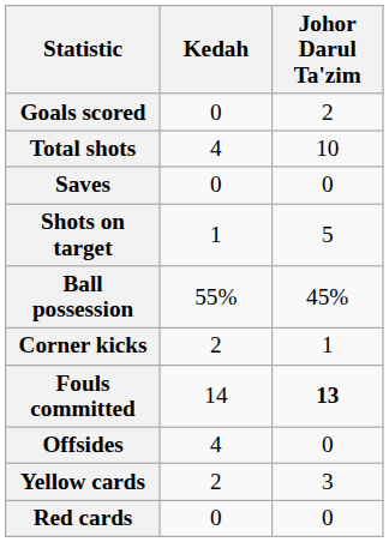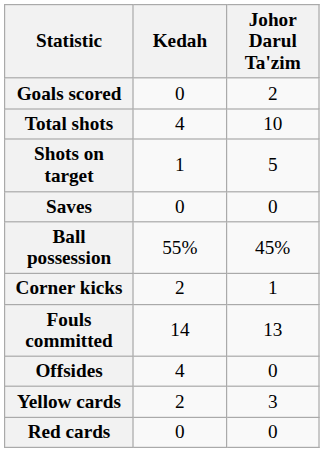 <table class="wikitable plainrowheaders" style="text-align:center">
 <tr>
 <th scope="col" style="width:100px">Statistic</th>
 <th scope="col" style="width:70px">Kedah</th>
 <th scope="col" style="width:70px">Johor Darul Ta'zim</th>
 </tr>
 <tr>
 <th scope=row>Goals scored</th>
 <td>0</td>
 <td>2</td>
 </tr>
 <tr>
 <th scope=row>Total shots</th>
 <td>4</td>
 <td>10</td>
 </tr>
 <tr>
+<th scope=row>Shots on target</th>
+<td>1</td>
+<td>5</td>
+</tr>
+<tr>
 <th scope=row>Saves</th>
 <td>0</td>
 <td>0</td>
-</tr>
-<tr>
-<th scope=row>Shots on target</th>
-<td>1</td>
-<td>5</td>
 </tr>
 <tr>
 <th scope=row>Ball possession</th>
 <td>55%</td>
 <td>45%</td>
 </tr>
 <tr>
 <th scope=row>Corner kicks</th>
 <td>2</td>
 <td>1</td>
 </tr>
 <tr>
 <th scope=row>Fouls committed</th>
 <td>14</td>
-<td><strong>13</strong></td>
+<td>13</td>
 </tr>
 <tr>
 <th scope=row>Offsides</th>
 <td>4</td>
 <td>0</td>
 </tr>
 <tr>
 <th scope=row>Yellow cards</th>
 <td>2</td>
 <td>3</td>
 </tr>
 <tr>
 <th scope=row>Red cards</th>
 <td>0</td>
 <td>0</td>
 </tr>
 </table>
